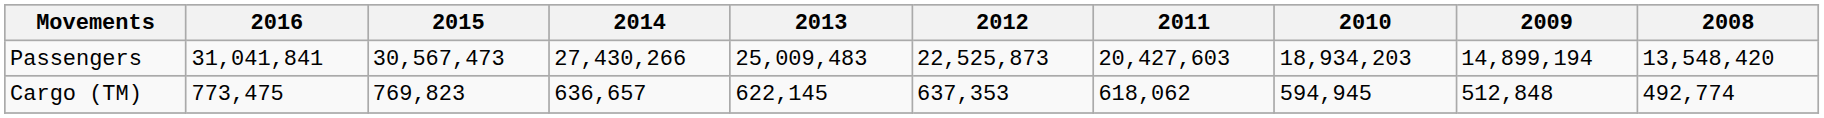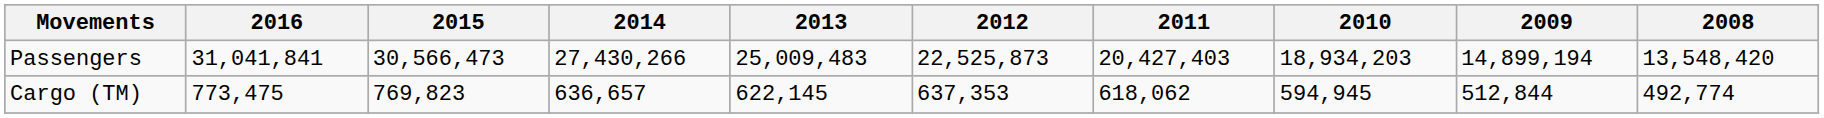 <table class="wikitable" width="85%";>
 <tr>
 <th>Movements</th>
 <th>2016</th>
 <th>2015</th>
 <th>2014</th>
 <th>2013</th>
 <th>2012</th>
 <th>2011</th>
 <th>2010</th>
 <th>2009</th>
 <th>2008</th>
 </tr>
 <tr>
 <td>Passengers</td>
 <td>31,041,841</td>
-<td>30,567,473</td>
+<td>30,566,473</td>
 <td>27,430,266</td>
 <td>25,009,483</td>
 <td>22,525,873</td>
-<td>20,427,603</td>
+<td>20,427,403</td>
 <td>18,934,203</td>
 <td>14,899,194</td>
 <td>13,548,420</td>
 </tr>
 <tr>
 <td>Cargo (TM)</td>
 <td>773,475</td>
 <td>769,823</td>
 <td>636,657</td>
 <td>622,145</td>
 <td>637,353</td>
 <td>618,062</td>
 <td>594,945</td>
-<td>512,848</td>
+<td>512,844</td>
 <td>492,774</td>
 </tr>
 </table>
